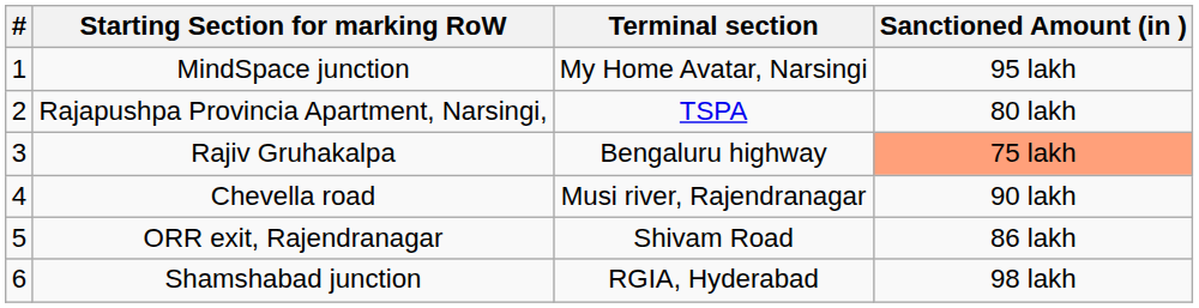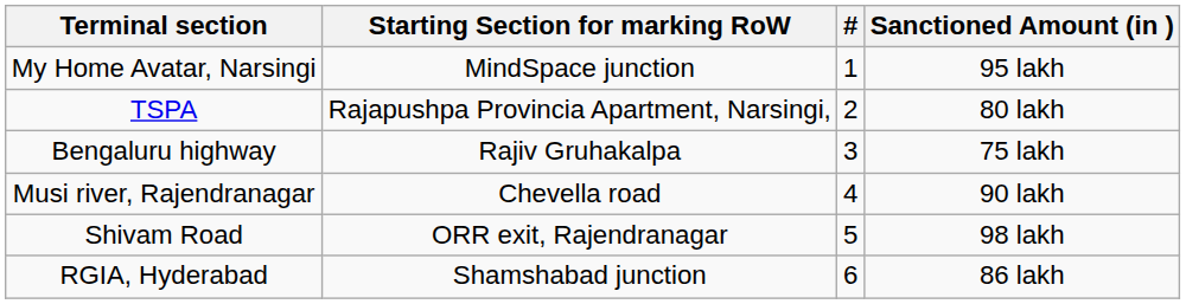 <table class="wikitable" style="text-align: center;">
 <tr>
+<th>Terminal section</th>
+<th>Starting Section for marking RoW</th>
 <th>#</th>
-<th>Starting Section for marking RoW</th>
-<th>Terminal section</th>
 <th>Sanctioned Amount (in )</th>
 </tr>
 <tr>
+<td>My Home Avatar, Narsingi</td>
+<td>MindSpace junction</td>
 <td>1</td>
-<td>MindSpace junction</td>
-<td>My Home Avatar, Narsingi</td>
 <td>95 lakh</td>
 </tr>
 <tr>
+<td><a href='#'>TSPA</a></td>
+<td>Rajapushpa Provincia Apartment, Narsingi,</td>
 <td>2</td>
-<td>Rajapushpa Provincia Apartment, Narsingi,</td>
-<td><a href='#'>TSPA</a></td>
 <td>80 lakh</td>
 </tr>
 <tr>
+<td>Bengaluru highway</td>
+<td>Rajiv Gruhakalpa</td>
 <td>3</td>
-<td>Rajiv Gruhakalpa</td>
-<td>Bengaluru highway</td>
-<td style="background: lightsalmon;">75 lakh</td>
+<td>75 lakh</td>
 </tr>
 <tr>
+<td>Musi river, Rajendranagar</td>
+<td>Chevella road</td>
 <td>4</td>
-<td>Chevella road</td>
-<td>Musi river, Rajendranagar</td>
 <td>90 lakh</td>
 </tr>
 <tr>
+<td>Shivam Road</td>
+<td>ORR exit, Rajendranagar</td>
 <td>5</td>
-<td>ORR exit, Rajendranagar</td>
-<td>Shivam Road</td>
+<td>98 lakh</td>
+</tr>
+<tr>
+<td>RGIA, Hyderabad</td>
+<td>Shamshabad junction</td>
+<td>6</td>
 <td>86 lakh</td>
 </tr>
-<tr>
-<td>6</td>
-<td>Shamshabad junction</td>
-<td>RGIA, Hyderabad</td>
-<td>98 lakh</td>
-</tr>
 </table>
